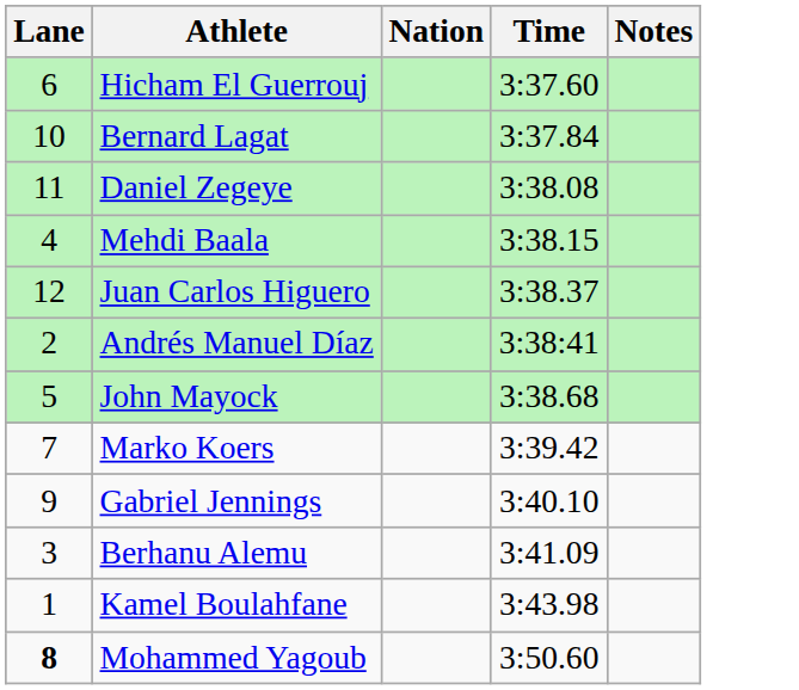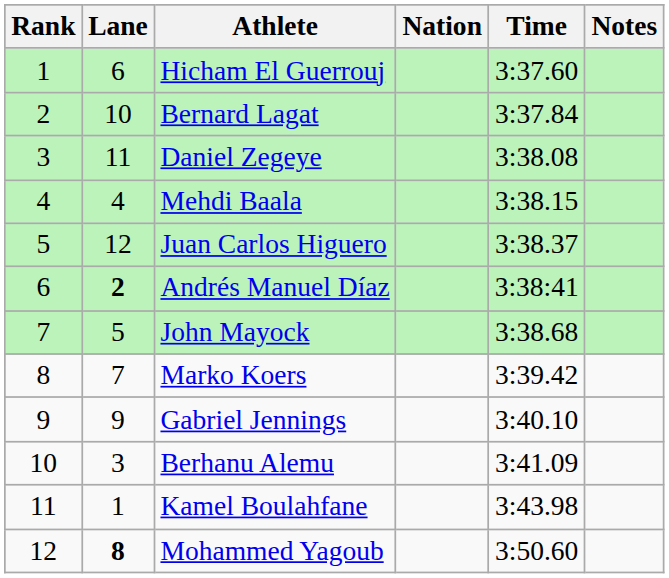 <table class="wikitable sortable" style="text-align:center">
 <tr>
+<th>Rank</th>
 <th>Lane</th>
 <th>Athlete</th>
 <th>Nation</th>
 <th>Time</th>
 <th>Notes</th>
 </tr>
 <tr bgcolor = "bbf3bb">
+<td>1</td>
 <td>6</td>
 <td align="left"><a href='#'>Hicham El Guerrouj</a></td>
 <td align="left"></td>
 <td>3:37.60</td>
 <td></td>
 </tr>
 <tr bgcolor = "bbf3bb">
+<td>2</td>
 <td>10</td>
 <td align="left"><a href='#'>Bernard Lagat</a></td>
 <td align="left"></td>
 <td>3:37.84</td>
 <td></td>
 </tr>
 <tr bgcolor = "bbf3bb">
+<td>3</td>
 <td>11</td>
 <td align="left"><a href='#'>Daniel Zegeye</a></td>
 <td align="left"></td>
 <td>3:38.08</td>
 <td></td>
 </tr>
 <tr bgcolor = "bbf3bb">
 <td>4</td>
+<td>4</td>
 <td align="left"><a href='#'>Mehdi Baala</a></td>
 <td align="left"></td>
 <td>3:38.15</td>
 <td></td>
 </tr>
 <tr bgcolor = "bbf3bb">
+<td>5</td>
 <td>12</td>
 <td align="left"><a href='#'>Juan Carlos Higuero</a></td>
 <td align="left"></td>
 <td>3:38.37</td>
 <td></td>
 </tr>
 <tr bgcolor = "bbf3bb">
-<td>2</td>
+<td>6</td>
+<td><strong>2</strong></td>
 <td align="left"><a href='#'>Andrés Manuel Díaz</a></td>
 <td align="left"></td>
 <td>3:38:41</td>
 <td></td>
 </tr>
 <tr bgcolor = "bbf3bb">
+<td>7</td>
 <td>5</td>
 <td align="left"><a href='#'>John Mayock</a></td>
 <td align="left"></td>
 <td>3:38.68</td>
 <td></td>
 </tr>
 <tr>
+<td>8</td>
 <td>7</td>
 <td align="left"><a href='#'>Marko Koers</a></td>
 <td align="left"></td>
 <td>3:39.42</td>
 <td></td>
 </tr>
 <tr>
 <td>9</td>
+<td>9</td>
 <td align="left"><a href='#'>Gabriel Jennings</a></td>
 <td align="left"></td>
 <td>3:40.10</td>
 <td></td>
 </tr>
 <tr>
+<td>10</td>
 <td>3</td>
 <td align="left"><a href='#'>Berhanu Alemu</a></td>
 <td align="left"></td>
 <td>3:41.09</td>
 <td></td>
 </tr>
 <tr>
+<td>11</td>
 <td>1</td>
 <td align="left"><a href='#'>Kamel Boulahfane</a></td>
 <td align="left"></td>
 <td>3:43.98</td>
 <td></td>
 </tr>
 <tr>
+<td>12</td>
 <td><strong>8</strong></td>
 <td align="left"><a href='#'>Mohammed Yagoub</a></td>
 <td align="left"></td>
 <td>3:50.60</td>
 <td></td>
 </tr>
 </table>
